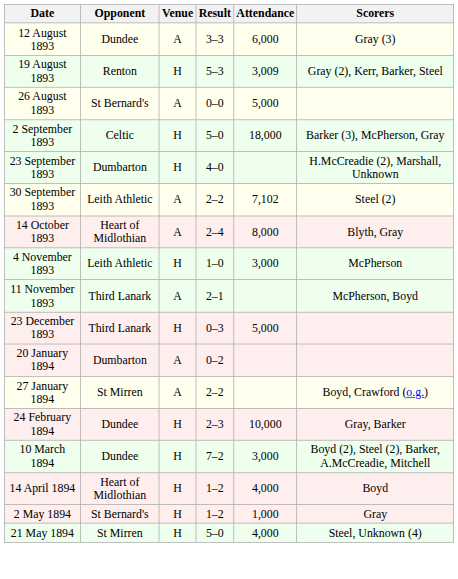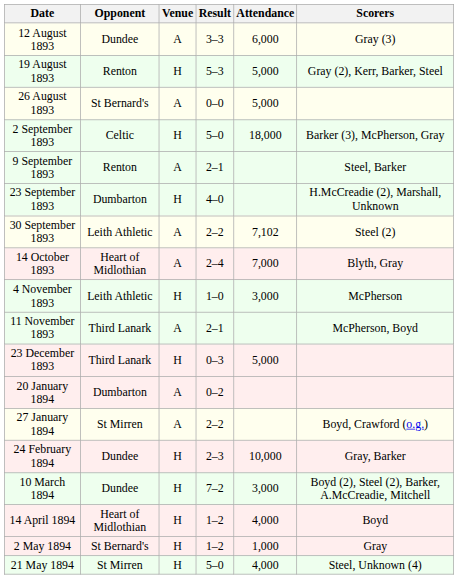 <table class="wikitable sortable" style="font-size:100%; text-align:center">
 <tr>
 <th>Date</th>
 <th>Opponent</th>
 <th>Venue</th>
 <th>Result</th>
 <th>Attendance</th>
 <th>Scorers</th>
 </tr>
 <tr bgcolor = "#FFFFEE">
 <td>12 August 1893</td>
 <td>Dundee</td>
 <td>A</td>
 <td>3–3</td>
 <td>6,000</td>
 <td>Gray (3)</td>
 </tr>
 <tr bgcolor = "#EEFFEE">
 <td>19 August 1893</td>
 <td>Renton</td>
 <td>H</td>
 <td>5–3</td>
-<td>3,009</td>
+<td>5,000</td>
 <td>Gray (2), Kerr, Barker, Steel</td>
 </tr>
 <tr bgcolor = "#FFFFEE">
 <td>26 August 1893</td>
 <td>St Bernard's</td>
 <td>A</td>
 <td>0–0</td>
 <td>5,000</td>
 <td></td>
 </tr>
 <tr bgcolor = "#EEFFEE">
 <td>2 September 1893</td>
 <td>Celtic</td>
 <td>H</td>
 <td>5–0</td>
 <td>18,000</td>
 <td>Barker (3), McPherson, Gray</td>
+</tr>
+<tr bgcolor = "#EEFFEE">
+<td>9 September 1893</td>
+<td>Renton</td>
+<td>A</td>
+<td>2–1</td>
+<td></td>
+<td>Steel, Barker</td>
 </tr>
 <tr bgcolor = "#EEFFEE">
 <td>23 September 1893</td>
 <td>Dumbarton</td>
 <td>H</td>
 <td>4–0</td>
 <td></td>
 <td>H.McCreadie (2), Marshall, Unknown</td>
 </tr>
 <tr bgcolor = "#FFFFEE">
 <td>30 September 1893</td>
 <td>Leith Athletic</td>
 <td>A</td>
 <td>2–2</td>
 <td>7,102</td>
 <td>Steel (2)</td>
 </tr>
 <tr bgcolor = "#FFEEEE">
 <td>14 October 1893</td>
 <td>Heart of Midlothian</td>
 <td>A</td>
 <td>2–4</td>
-<td>8,000</td>
+<td>7,000</td>
 <td>Blyth, Gray</td>
 </tr>
 <tr bgcolor = "#EEFFEE">
 <td>4 November 1893</td>
 <td>Leith Athletic</td>
 <td>H</td>
 <td>1–0</td>
 <td>3,000</td>
 <td>McPherson</td>
 </tr>
 <tr bgcolor = "#EEFFEE">
 <td>11 November 1893</td>
 <td>Third Lanark</td>
 <td>A</td>
 <td>2–1</td>
 <td></td>
 <td>McPherson, Boyd</td>
 </tr>
 <tr bgcolor = "#FFEEEE">
 <td>23 December 1893</td>
 <td>Third Lanark</td>
 <td>H</td>
 <td>0–3</td>
 <td>5,000</td>
 <td></td>
 </tr>
 <tr bgcolor = "#FFEEEE">
 <td>20 January 1894</td>
 <td>Dumbarton</td>
 <td>A</td>
 <td>0–2</td>
 <td></td>
 <td></td>
 </tr>
 <tr bgcolor = "#FFFFEE">
 <td>27 January 1894</td>
 <td>St Mirren</td>
 <td>A</td>
 <td>2–2</td>
 <td></td>
 <td>Boyd, Crawford (<a href='#'>o.g.</a>)</td>
 </tr>
 <tr bgcolor = "#FFEEEE">
 <td>24 February 1894</td>
 <td>Dundee</td>
 <td>H</td>
 <td>2–3</td>
 <td>10,000</td>
 <td>Gray, Barker</td>
 </tr>
 <tr bgcolor = "#EEFFEE">
 <td>10 March 1894</td>
 <td>Dundee</td>
 <td>H</td>
 <td>7–2</td>
 <td>3,000</td>
 <td>Boyd (2), Steel (2), Barker, A.McCreadie, Mitchell</td>
 </tr>
 <tr bgcolor = "#FFEEEE">
 <td>14 April 1894</td>
 <td>Heart of Midlothian</td>
 <td>H</td>
 <td>1–2</td>
 <td>4,000</td>
 <td>Boyd</td>
 </tr>
 <tr bgcolor = "#FFEEEE">
 <td>2 May 1894</td>
 <td>St Bernard's</td>
 <td>H</td>
 <td>1–2</td>
 <td>1,000</td>
 <td>Gray</td>
 </tr>
 <tr bgcolor = "#EEFFEE">
 <td>21 May 1894</td>
 <td>St Mirren</td>
 <td>H</td>
 <td>5–0</td>
 <td>4,000</td>
 <td>Steel, Unknown (4)</td>
 </tr>
 </table>
